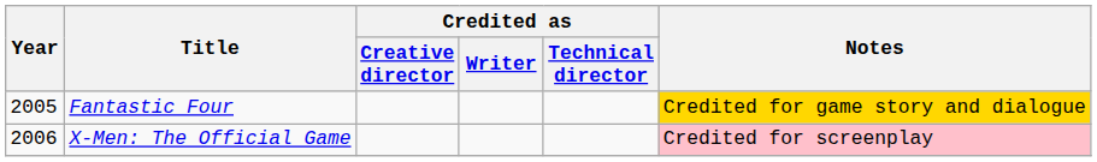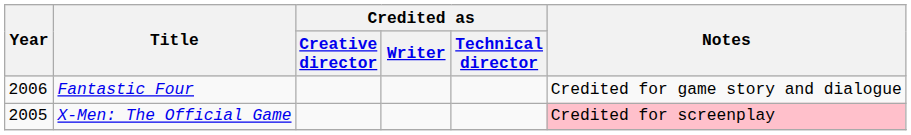 <table class="wikitable">
 <tr style="background:#ccc; text-align:center;">
 <th rowspan="2" style="width:33px;">Year</th>
 <th rowspan="2">Title</th>
 <th colspan="3">Credited as</th>
 <th rowspan="2">Notes</th>
 </tr>
 <tr>
 <th width=50><a href='#'>Creative director</a></th>
 <th width=50><a href='#'>Writer</a></th>
 <th width=50><a href='#'>Technical director</a></th>
 </tr>
 <tr>
-<td>2005</td>
+<td>2006</td>
 <td><em><a href='#'>Fantastic Four</a></em></td>
 <td></td>
 <td></td>
 <td></td>
-<td style="background: gold;">Credited for game story and dialogue</td>
+<td>Credited for game story and dialogue</td>
 </tr>
 <tr>
-<td>2006</td>
+<td>2005</td>
 <td><em><a href='#'>X-Men: The Official Game</a></em></td>
 <td></td>
 <td></td>
 <td></td>
 <td style="background: pink;">Credited for screenplay</td>
 </tr>
 <tr>
 </tr>
 </table>
